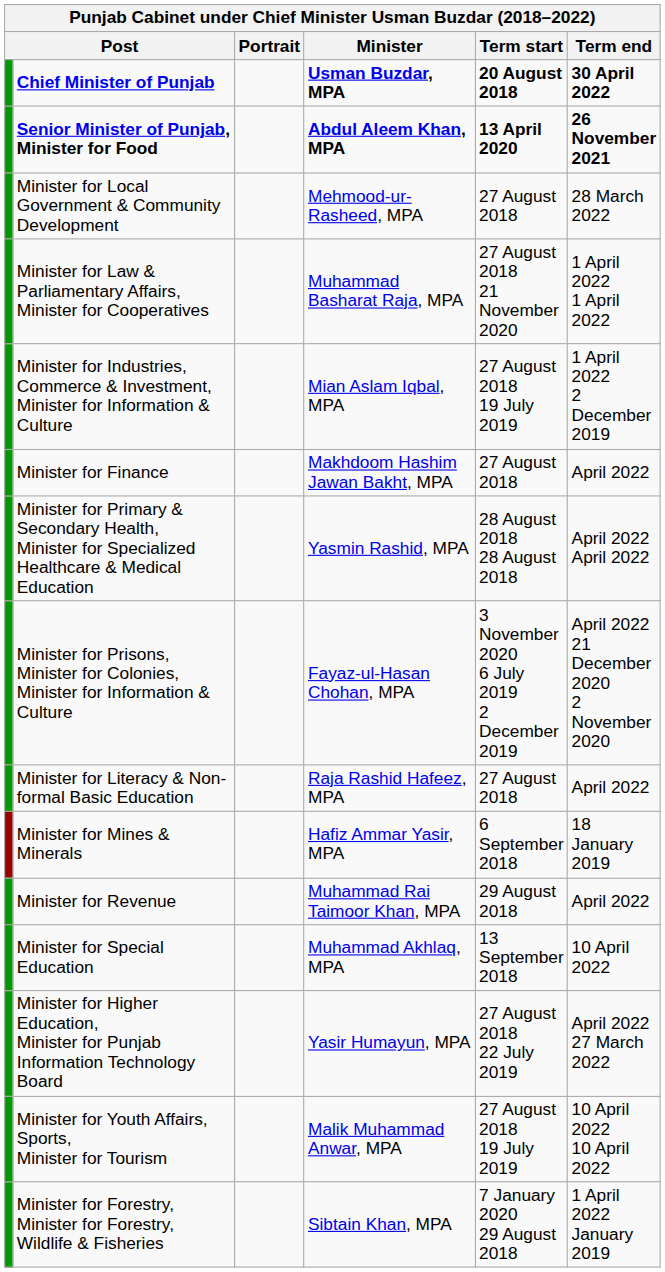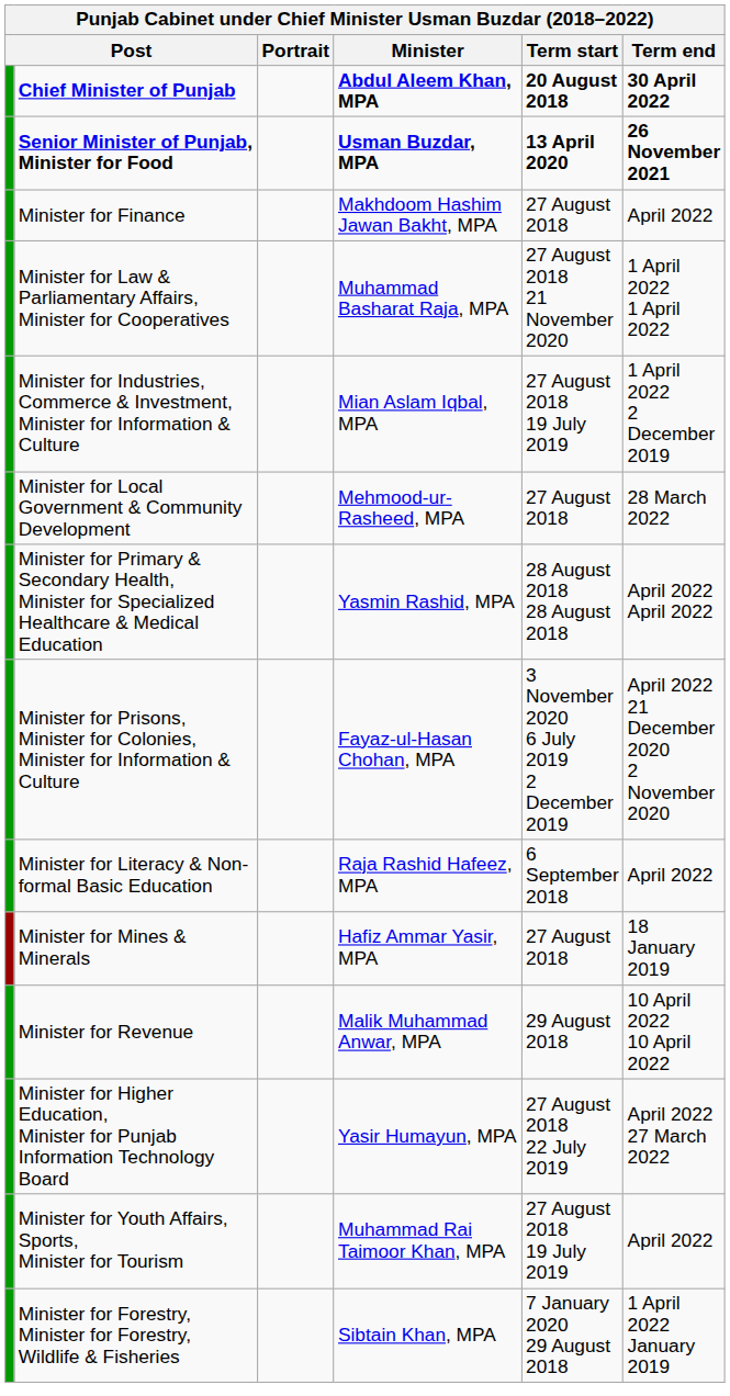 <table class="wikitable">
 <tr>
 <th colspan="6">Punjab Cabinet under Chief Minister Usman Buzdar (2018–2022)</th>
 </tr>
 <tr>
 <th colspan="2">Post</th>
 <th>Portrait</th>
 <th>Minister</th>
 <th>Term start</th>
 <th>Term end</th>
 </tr>
 <tr>
 <td style="width:1px;; background:#090;"></td>
 <td width="450"><strong><a href='#'>Chief Minister of Punjab</a></strong></td>
 <td></td>
-<td width="320"><strong><a href='#'>Usman Buzdar</a>, MPA</strong></td>
+<td><strong><a href='#'>Abdul Aleem Khan</a>, MPA</strong></td>
 <td><strong>20 August 2018</strong></td>
 <td><strong>30 April 2022</strong></td>
 </tr>
 <tr>
 <td style="width:1px;; background:#090;"></td>
 <td><strong><a href='#'>Senior Minister of Punjab</a>, Minister for Food</strong></td>
 <td></td>
-<td><strong><a href='#'>Abdul Aleem Khan</a>, MPA</strong></td>
+<td width="320"><strong><a href='#'>Usman Buzdar</a>, MPA</strong></td>
 <td><strong>13 April 2020</strong></td>
 <td><strong>26 November 2021</strong></td>
 </tr>
 <tr>
 <td style="width:1px;; background:#090;"></td>
-<td>Minister for Local Government & Community Development</td>
+<td>Minister for Finance</td>
 <td></td>
-<td><a href='#'>Mehmood-ur-Rasheed</a>, MPA</td>
+<td><a href='#'>Makhdoom Hashim Jawan Bakht</a>, MPA</td>
 <td>27 August 2018</td>
-<td>28 March 2022</td>
+<td>April 2022</td>
 </tr>
 <tr>
 <td style="width:1px;; background:#090;"></td>
 <td>Minister for Law & Parliamentary Affairs,<br>Minister for Cooperatives</td>
 <td></td>
 <td><a href='#'>Muhammad Basharat Raja</a>, MPA</td>
 <td>27 August 2018<br>21 November 2020</td>
 <td>1 April 2022<br>1 April 2022</td>
 </tr>
 <tr>
 <td style="width:1px;; background:#090;"></td>
 <td>Minister for Industries, Commerce & Investment,<br>Minister for Information & Culture</td>
 <td></td>
 <td width="320"><a href='#'>Mian Aslam Iqbal</a>, MPA</td>
 <td>27 August 2018<br>19 July 2019</td>
 <td>1 April 2022<br>2 December 2019</td>
 </tr>
 <tr>
 <td style="width:1px;; background:#090;"></td>
-<td>Minister for Finance</td>
+<td>Minister for Local Government & Community Development</td>
 <td></td>
-<td><a href='#'>Makhdoom Hashim Jawan Bakht</a>, MPA</td>
+<td><a href='#'>Mehmood-ur-Rasheed</a>, MPA</td>
 <td>27 August 2018</td>
-<td>April 2022</td>
+<td>28 March 2022</td>
 </tr>
 <tr>
 <td style="width:1px;; background:#090;"></td>
 <td>Minister for Primary & Secondary Health,<br>Minister for Specialized Healthcare & Medical Education</td>
 <td></td>
 <td><a href='#'>Yasmin Rashid</a>, MPA</td>
 <td>28 August 2018<br>28 August 2018</td>
 <td>April 2022<br>April 2022</td>
 </tr>
 <tr>
 <td style="width:1px;; background:#090;"></td>
 <td style="width:450px;">Minister for Prisons,<br>Minister for Colonies,<br>Minister for Information & Culture</td>
 <td></td>
 <td><a href='#'>Fayaz-ul-Hasan Chohan</a>, MPA</td>
 <td>3 November 2020<br>6 July 2019<br>2 December 2019</td>
 <td>April 2022<br>21 December 2020<br>2 November 2020</td>
 </tr>
 <tr>
 <td style="width:1px;; background:#090;"></td>
 <td style="width:450px;">Minister for Literacy & Non-formal Basic Education</td>
 <td></td>
 <td><a href='#'>Raja Rashid Hafeez</a>, MPA</td>
-<td>27 August 2018</td>
+<td>6 September 2018</td>
 <td>April 2022</td>
 </tr>
 <tr>
 <td style="width:1px;; background:#900;"></td>
 <td style="width:450px;">Minister for Mines & Minerals</td>
 <td></td>
 <td><a href='#'>Hafiz Ammar Yasir</a>, MPA</td>
-<td>6 September 2018</td>
+<td>27 August 2018</td>
 <td>18 January 2019</td>
 </tr>
 <tr>
 <td style="width:1px;; background:#090;"></td>
 <td>Minister for Revenue</td>
 <td></td>
-<td><a href='#'>Muhammad Rai Taimoor Khan</a>, MPA</td>
+<td><a href='#'>Malik Muhammad Anwar</a>, MPA</td>
 <td>29 August 2018</td>
-<td>April 2022</td>
-</tr>
-<tr>
-<td style="width:1px;; background:#090;"></td>
-<td>Minister for Special Education</td>
-<td></td>
-<td><a href='#'>Muhammad Akhlaq</a>, MPA</td>
-<td>13 September 2018</td>
-<td>10 April 2022</td>
+<td>10 April 2022<br>10 April 2022</td>
 </tr>
 <tr>
 <td style="width:1px;; background:#090;"></td>
 <td>Minister for Higher Education,<br>Minister for Punjab Information Technology Board</td>
 <td></td>
 <td><a href='#'>Yasir Humayun</a>, MPA</td>
 <td>27 August 2018<br>22 July 2019</td>
 <td>April 2022<br>27 March 2022</td>
 </tr>
 <tr>
 <td style="width:1px;; background:#090;"></td>
 <td>Minister for Youth Affairs, Sports,<br>Minister for Tourism</td>
 <td></td>
-<td><a href='#'>Malik Muhammad Anwar</a>, MPA</td>
+<td><a href='#'>Muhammad Rai Taimoor Khan</a>, MPA</td>
 <td>27 August 2018<br>19 July 2019</td>
-<td>10 April 2022<br>10 April 2022</td>
+<td>April 2022</td>
 </tr>
 <tr>
 <td style="width:1px;; background:#090;"></td>
 <td>Minister for Forestry,<br>Minister for Forestry, Wildlife & Fisheries</td>
 <td></td>
 <td><a href='#'>Sibtain Khan</a>, MPA</td>
 <td>7 January 2020<br>29 August 2018</td>
 <td>1 April 2022<br>January 2019</td>
 </tr>
 </table>
